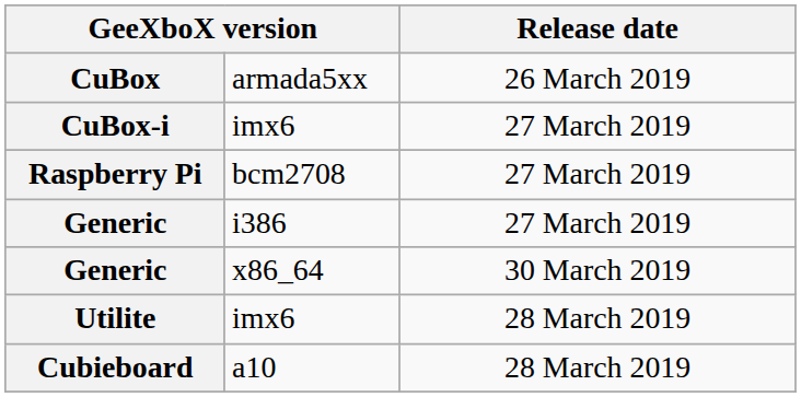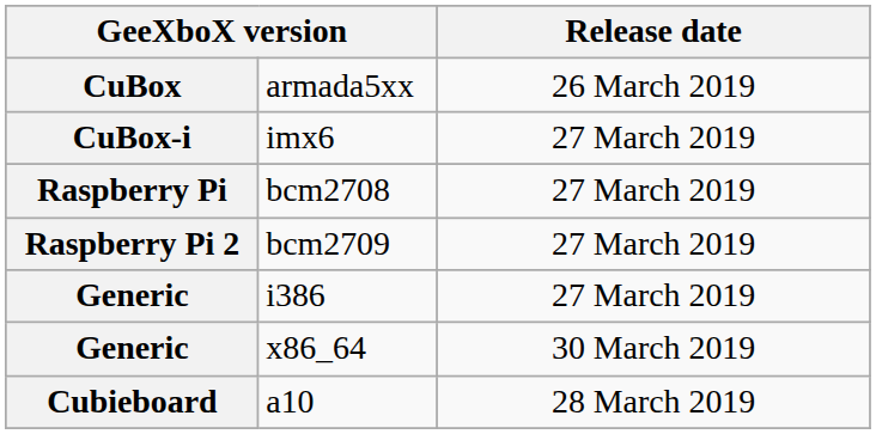 <table class="wikitable">
 <tr>
 <th colspan="2" width="200" scope="col">GeeXboX version</th>
 <th width="200">Release date</th>
 </tr>
 <tr>
 <th>CuBox</th>
 <td>armada5xx</td>
 <td align="center">26 March 2019</td>
 </tr>
 <tr>
 <th>CuBox-i</th>
 <td>imx6</td>
 <td align="center">27 March 2019</td>
 </tr>
 <tr>
 <th>Raspberry Pi</th>
 <td>bcm2708</td>
 <td align="center">27 March 2019</td>
 </tr>
 <tr>
+<th>Raspberry Pi 2</th>
+<td>bcm2709</td>
+<td align="center">27 March 2019</td>
+</tr>
+<tr>
 <th>Generic</th>
 <td>i386</td>
 <td align="center">27 March 2019</td>
 </tr>
 <tr>
 <th>Generic</th>
 <td>x86_64</td>
 <td align="center">30 March 2019</td>
 </tr>
 <tr>
-<th>Utilite</th>
-<td>imx6</td>
-<td align="center">28 March 2019</td>
-</tr>
-<tr>
 <th>Cubieboard</th>
 <td>a10</td>
 <td align="center">28 March 2019</td>
 </tr>
 </table>
